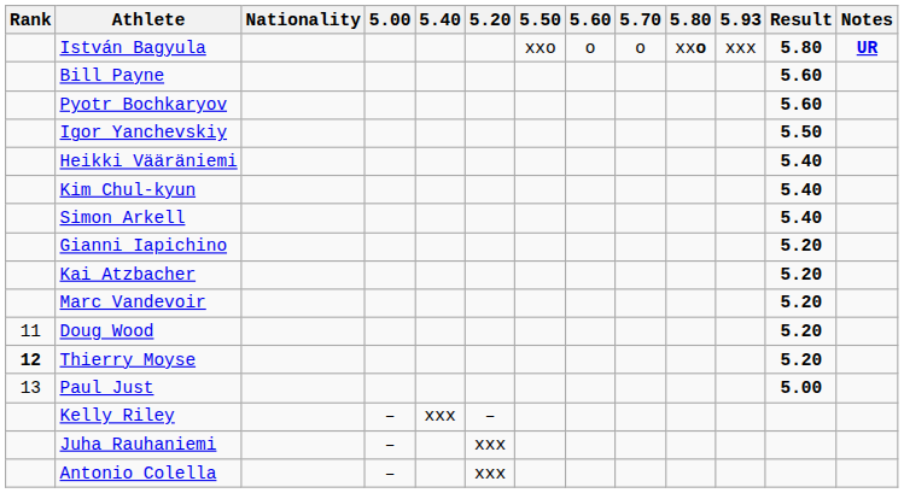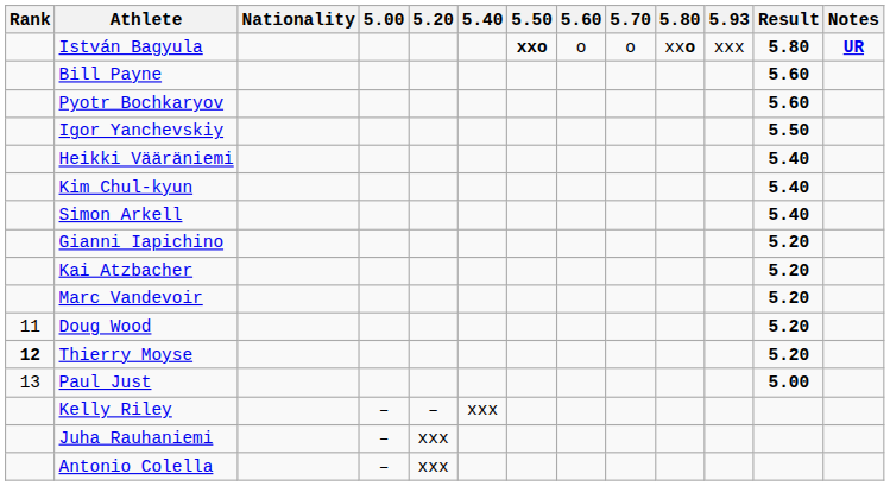 <table class="wikitable sortable" style="text-align:center">
 <tr>
 <th>Rank</th>
 <th>Athlete</th>
 <th>Nationality</th>
 <th>5.00</th>
+<th>5.20</th>
 <th>5.40</th>
-<th>5.20</th>
 <th>5.50</th>
 <th>5.60</th>
 <th>5.70</th>
 <th>5.80</th>
 <th>5.93</th>
 <th>Result</th>
 <th>Notes</th>
 </tr>
 <tr>
 <td></td>
 <td align=left><a href='#'>István Bagyula</a></td>
 <td align=left></td>
 <td></td>
 <td></td>
 <td></td>
-<td>xxo</td>
+<td><strong>xxo</strong></td>
 <td>o</td>
 <td>o</td>
 <td>xx<strong>o</strong></td>
 <td>xxx</td>
 <td><strong>5.80</strong></td>
 <td><strong><a href='#'>UR</a></strong></td>
 </tr>
 <tr>
 <td></td>
 <td align=left><a href='#'>Bill Payne</a></td>
 <td align=left></td>
 <td></td>
 <td></td>
 <td></td>
 <td></td>
 <td></td>
 <td></td>
 <td></td>
 <td></td>
 <td><strong>5.60</strong></td>
 <td></td>
 </tr>
 <tr>
 <td></td>
 <td align=left><a href='#'>Pyotr Bochkaryov</a></td>
 <td align=left></td>
 <td></td>
 <td></td>
 <td></td>
 <td></td>
 <td></td>
 <td></td>
 <td></td>
 <td></td>
 <td><strong>5.60</strong></td>
 <td></td>
 </tr>
 <tr>
 <td></td>
 <td align=left><a href='#'>Igor Yanchevskiy</a></td>
 <td align=left></td>
 <td></td>
 <td></td>
 <td></td>
 <td></td>
 <td></td>
 <td></td>
 <td></td>
 <td></td>
 <td><strong>5.50</strong></td>
 <td></td>
 </tr>
 <tr>
 <td></td>
 <td align=left><a href='#'>Heikki Vääräniemi</a></td>
 <td align=left></td>
 <td></td>
 <td></td>
 <td></td>
 <td></td>
 <td></td>
 <td></td>
 <td></td>
 <td></td>
 <td><strong>5.40</strong></td>
 <td></td>
 </tr>
 <tr>
 <td></td>
 <td align=left><a href='#'>Kim Chul-kyun</a></td>
 <td align=left></td>
 <td></td>
 <td></td>
 <td></td>
 <td></td>
 <td></td>
 <td></td>
 <td></td>
 <td></td>
 <td><strong>5.40</strong></td>
 <td></td>
 </tr>
 <tr>
 <td></td>
 <td align=left><a href='#'>Simon Arkell</a></td>
 <td align=left></td>
 <td></td>
 <td></td>
 <td></td>
 <td></td>
 <td></td>
 <td></td>
 <td></td>
 <td></td>
 <td><strong>5.40</strong></td>
 <td></td>
 </tr>
 <tr>
 <td></td>
 <td align=left><a href='#'>Gianni Iapichino</a></td>
 <td align=left></td>
 <td></td>
 <td></td>
 <td></td>
 <td></td>
 <td></td>
 <td></td>
 <td></td>
 <td></td>
 <td><strong>5.20</strong></td>
 <td></td>
 </tr>
 <tr>
 <td></td>
 <td align=left><a href='#'>Kai Atzbacher</a></td>
 <td align=left></td>
 <td></td>
 <td></td>
 <td></td>
 <td></td>
 <td></td>
 <td></td>
 <td></td>
 <td></td>
 <td><strong>5.20</strong></td>
 <td></td>
 </tr>
 <tr>
 <td></td>
 <td align=left><a href='#'>Marc Vandevoir</a></td>
 <td align=left></td>
 <td></td>
 <td></td>
 <td></td>
 <td></td>
 <td></td>
 <td></td>
 <td></td>
 <td></td>
 <td><strong>5.20</strong></td>
 <td></td>
 </tr>
 <tr>
 <td>11</td>
 <td align=left><a href='#'>Doug Wood</a></td>
 <td align=left></td>
 <td></td>
 <td></td>
 <td></td>
 <td></td>
 <td></td>
 <td></td>
 <td></td>
 <td></td>
 <td><strong>5.20</strong></td>
 <td></td>
 </tr>
 <tr>
 <td><strong>12</strong></td>
 <td align=left><a href='#'>Thierry Moyse</a></td>
 <td align=left></td>
 <td></td>
 <td></td>
 <td></td>
 <td></td>
 <td></td>
 <td></td>
 <td></td>
 <td></td>
 <td><strong>5.20</strong></td>
 <td></td>
 </tr>
 <tr>
 <td>13</td>
 <td align=left><a href='#'>Paul Just</a></td>
 <td align=left></td>
 <td></td>
 <td></td>
 <td></td>
 <td></td>
 <td></td>
 <td></td>
 <td></td>
 <td></td>
 <td><strong>5.00</strong></td>
 <td></td>
 </tr>
 <tr>
 <td></td>
 <td align=left><a href='#'>Kelly Riley</a></td>
 <td align=left></td>
 <td>–</td>
+<td>–</td>
 <td>xxx</td>
-<td>–</td>
 <td></td>
 <td></td>
 <td></td>
 <td></td>
 <td></td>
 <td><strong></strong></td>
 <td></td>
 </tr>
 <tr>
 <td></td>
 <td align=left><a href='#'>Juha Rauhaniemi</a></td>
 <td align=left></td>
 <td>–</td>
+<td>xxx</td>
 <td></td>
-<td>xxx</td>
 <td></td>
 <td></td>
 <td></td>
 <td></td>
 <td></td>
 <td><strong></strong></td>
 <td></td>
 </tr>
 <tr>
 <td></td>
 <td align=left><a href='#'>Antonio Colella</a></td>
 <td align=left></td>
 <td>–</td>
+<td>xxx</td>
 <td></td>
-<td>xxx</td>
 <td></td>
 <td></td>
 <td></td>
 <td></td>
 <td></td>
 <td><strong></strong></td>
 <td></td>
 </tr>
 </table>
